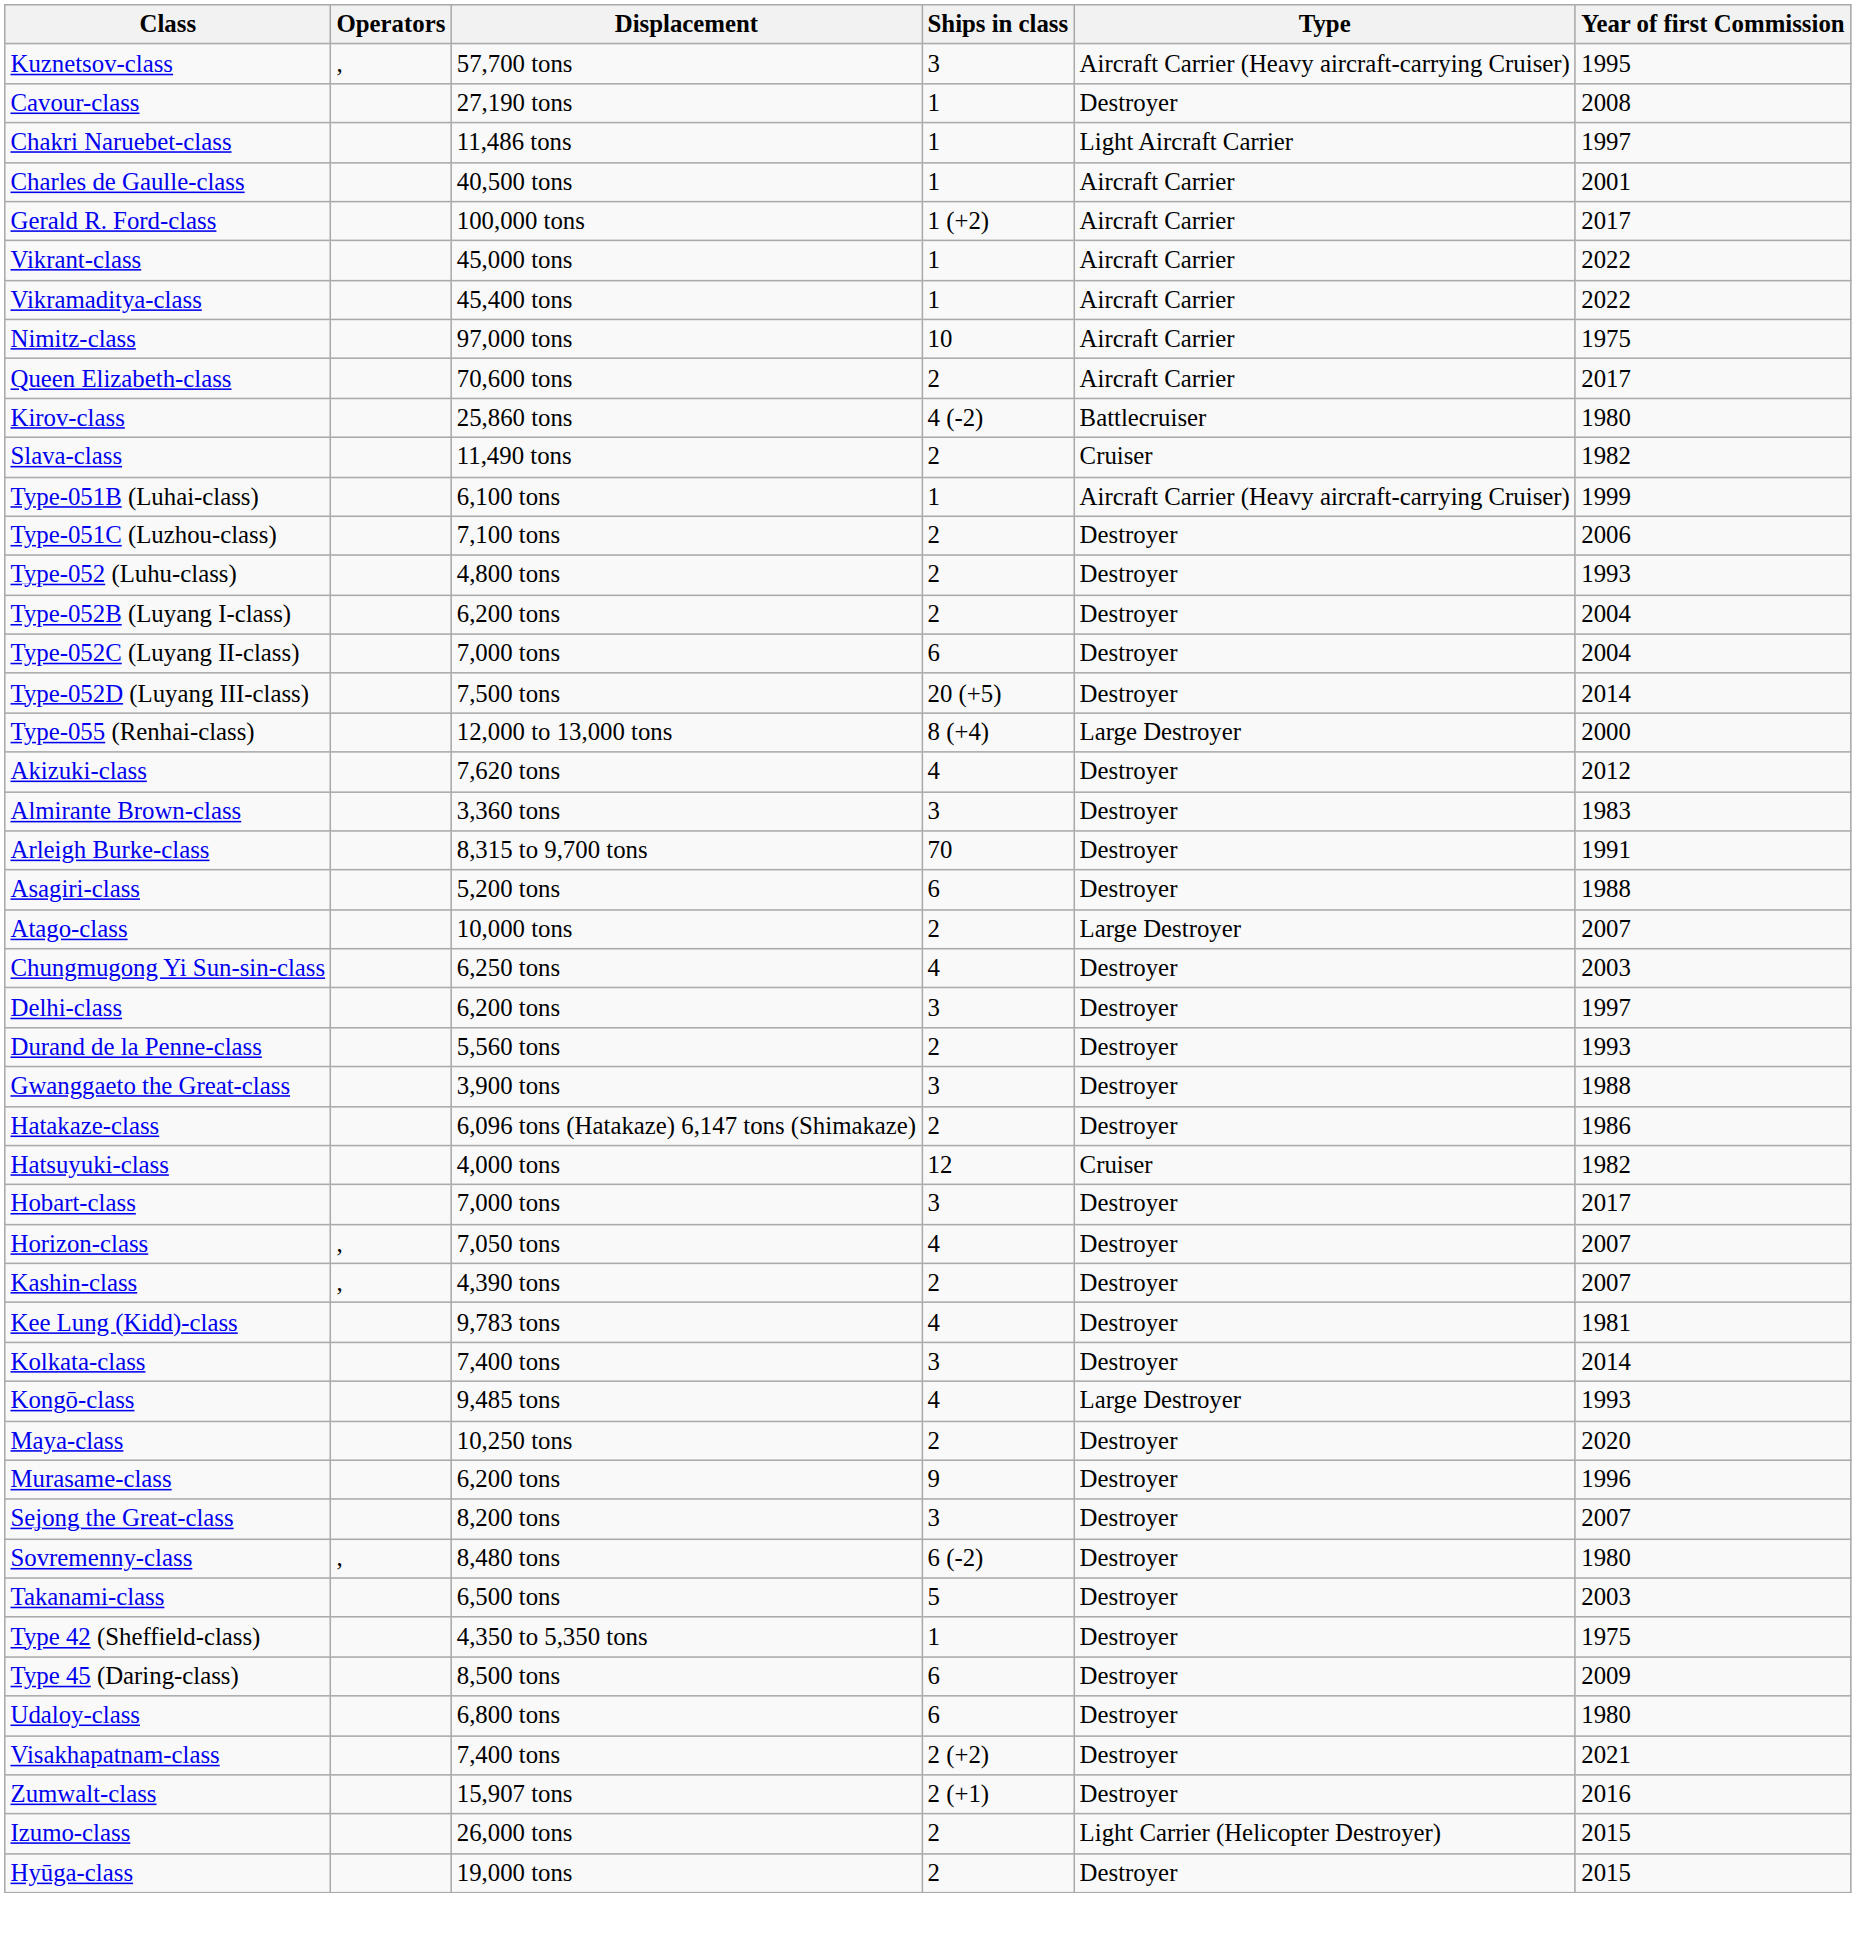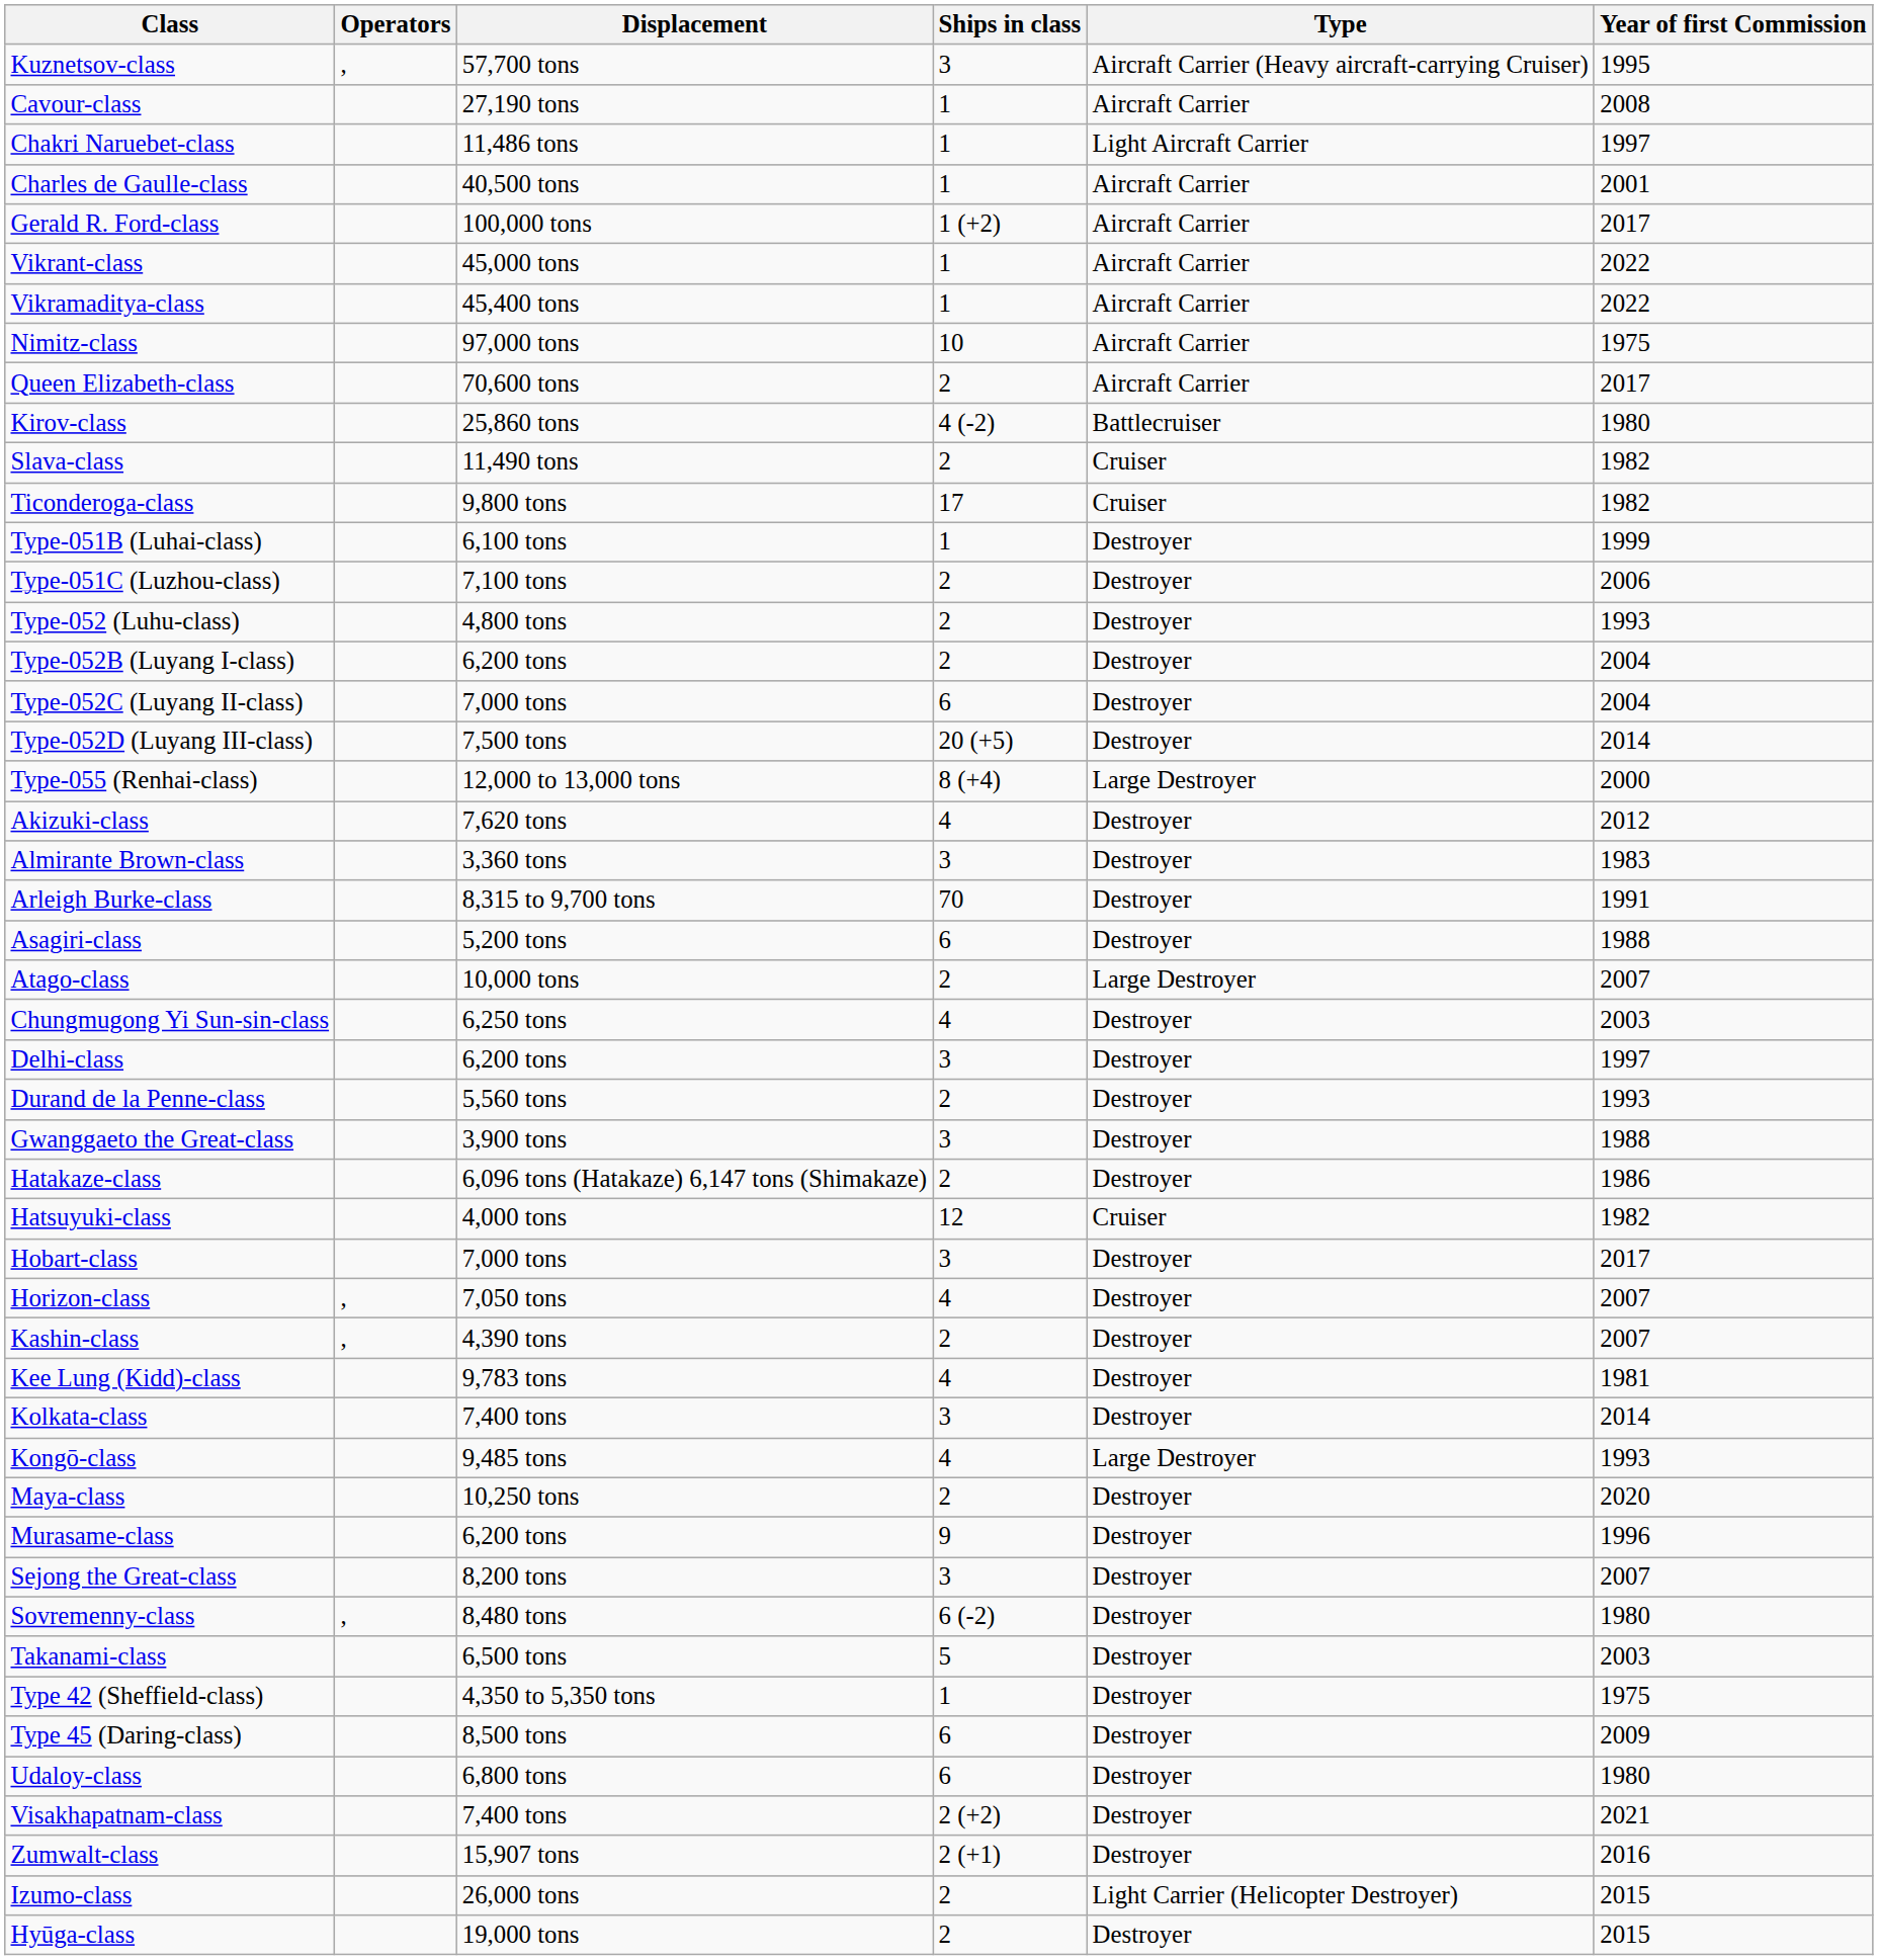 <table class="wikitable sortable">
 <tr>
 <th>Class</th>
 <th>Operators</th>
 <th>Displacement</th>
 <th>Ships in class</th>
 <th>Type</th>
 <th>Year of first Commission</th>
 </tr>
 <tr>
 <td><a href='#'>Kuznetsov-class</a> </td>
 <td>, </td>
 <td>57,700 tons</td>
 <td>3</td>
 <td>Aircraft Carrier (Heavy aircraft-carrying Cruiser)</td>
 <td>1995</td>
 </tr>
 <tr>
 <td><a href='#'>Cavour-class</a> </td>
 <td></td>
 <td>27,190 tons</td>
 <td>1</td>
-<td>Destroyer</td>
+<td>Aircraft Carrier</td>
 <td>2008</td>
 </tr>
 <tr>
 <td><a href='#'>Chakri Naruebet-class</a> </td>
 <td></td>
 <td>11,486 tons</td>
 <td>1</td>
 <td>Light Aircraft Carrier</td>
 <td>1997</td>
 </tr>
 <tr>
 <td><a href='#'>Charles de Gaulle-class</a> </td>
 <td></td>
 <td>40,500 tons</td>
 <td>1</td>
 <td>Aircraft Carrier</td>
 <td>2001</td>
 </tr>
 <tr>
 <td><a href='#'>Gerald R. Ford-class</a> </td>
 <td></td>
 <td>100,000 tons</td>
 <td>1 (+2)</td>
 <td>Aircraft Carrier</td>
 <td>2017</td>
 </tr>
 <tr>
 <td><a href='#'>Vikrant-class</a> </td>
 <td></td>
 <td>45,000 tons</td>
 <td>1</td>
 <td>Aircraft Carrier</td>
 <td>2022</td>
 </tr>
 <tr>
 <td><a href='#'>Vikramaditya-class</a> </td>
 <td></td>
 <td>45,400 tons</td>
 <td>1</td>
 <td>Aircraft Carrier</td>
 <td>2022</td>
 </tr>
 <tr>
 <td><a href='#'>Nimitz-class</a> </td>
 <td></td>
 <td>97,000 tons</td>
 <td>10</td>
 <td>Aircraft Carrier</td>
 <td>1975</td>
 </tr>
 <tr>
 <td><a href='#'>Queen Elizabeth-class</a> </td>
 <td></td>
 <td>70,600 tons</td>
 <td>2</td>
 <td>Aircraft Carrier</td>
 <td>2017</td>
 </tr>
 <tr>
 <td><a href='#'>Kirov-class</a> </td>
 <td></td>
 <td>25,860 tons</td>
 <td>4 (-2)</td>
 <td>Battlecruiser</td>
 <td>1980</td>
 </tr>
 <tr>
 <td><a href='#'>Slava-class</a> </td>
 <td></td>
 <td>11,490 tons</td>
 <td>2</td>
 <td>Cruiser</td>
 <td>1982</td>
 </tr>
 <tr>
+<td><a href='#'>Ticonderoga-class</a> </td>
+<td></td>
+<td>9,800 tons</td>
+<td>17</td>
+<td>Cruiser</td>
+<td>1982</td>
+</tr>
+<tr>
 <td><a href='#'>Type-051B</a> (Luhai-class) </td>
 <td></td>
 <td>6,100 tons</td>
 <td>1</td>
-<td>Aircraft Carrier (Heavy aircraft-carrying Cruiser)</td>
+<td>Destroyer</td>
 <td>1999</td>
 </tr>
 <tr>
 <td><a href='#'>Type-051C</a> (Luzhou-class) </td>
 <td></td>
 <td>7,100 tons</td>
 <td>2</td>
 <td>Destroyer</td>
 <td>2006</td>
 </tr>
 <tr>
 <td><a href='#'>Type-052</a> (Luhu-class) </td>
 <td></td>
 <td>4,800 tons</td>
 <td>2</td>
 <td>Destroyer</td>
 <td>1993</td>
 </tr>
 <tr>
 <td><a href='#'>Type-052B</a> (Luyang I-class) </td>
 <td></td>
 <td>6,200 tons</td>
 <td>2</td>
 <td>Destroyer</td>
 <td>2004</td>
 </tr>
 <tr>
 <td><a href='#'>Type-052C</a> (Luyang II-class) </td>
 <td></td>
 <td>7,000 tons</td>
 <td>6</td>
 <td>Destroyer</td>
 <td>2004</td>
 </tr>
 <tr>
 <td><a href='#'>Type-052D</a> (Luyang III-class) </td>
 <td></td>
 <td>7,500 tons</td>
 <td>20 (+5)</td>
 <td>Destroyer</td>
 <td>2014</td>
 </tr>
 <tr>
 <td><a href='#'>Type-055</a> (Renhai-class) </td>
 <td></td>
 <td>12,000 to 13,000 tons</td>
 <td>8 (+4)</td>
 <td>Large Destroyer</td>
 <td>2000</td>
 </tr>
 <tr>
 <td><a href='#'>Akizuki-class</a> </td>
 <td></td>
 <td>7,620 tons</td>
 <td>4</td>
 <td>Destroyer</td>
 <td>2012</td>
 </tr>
 <tr>
 <td><a href='#'>Almirante Brown-class</a> </td>
 <td></td>
 <td>3,360 tons</td>
 <td>3</td>
 <td>Destroyer</td>
 <td>1983</td>
 </tr>
 <tr>
 <td><a href='#'>Arleigh Burke-class</a> </td>
 <td></td>
 <td>8,315 to 9,700 tons</td>
 <td>70</td>
 <td>Destroyer</td>
 <td>1991</td>
 </tr>
 <tr>
 <td><a href='#'>Asagiri-class</a> </td>
 <td></td>
 <td>5,200 tons</td>
 <td>6</td>
 <td>Destroyer</td>
 <td>1988</td>
 </tr>
 <tr>
 <td><a href='#'>Atago-class</a> </td>
 <td></td>
 <td>10,000 tons</td>
 <td>2</td>
 <td>Large Destroyer</td>
 <td>2007</td>
 </tr>
 <tr>
 <td><a href='#'>Chungmugong Yi Sun-sin-class</a> </td>
 <td></td>
 <td>6,250 tons</td>
 <td>4</td>
 <td>Destroyer</td>
 <td>2003</td>
 </tr>
 <tr>
 <td><a href='#'>Delhi-class</a> </td>
 <td></td>
 <td>6,200 tons</td>
 <td>3</td>
 <td>Destroyer</td>
 <td>1997</td>
 </tr>
 <tr>
 <td><a href='#'>Durand de la Penne-class</a> </td>
 <td></td>
 <td>5,560 tons</td>
 <td>2</td>
 <td>Destroyer</td>
 <td>1993</td>
 </tr>
 <tr>
 <td><a href='#'>Gwanggaeto the Great-class</a> </td>
 <td></td>
 <td>3,900 tons</td>
 <td>3</td>
 <td>Destroyer</td>
 <td>1988</td>
 </tr>
 <tr>
 <td><a href='#'>Hatakaze-class</a> </td>
 <td></td>
 <td>6,096 tons (Hatakaze) 6,147 tons (Shimakaze)</td>
 <td>2</td>
 <td>Destroyer</td>
 <td>1986</td>
 </tr>
 <tr>
 <td><a href='#'>Hatsuyuki-class</a> </td>
 <td></td>
 <td>4,000 tons</td>
 <td>12</td>
 <td>Cruiser</td>
 <td>1982</td>
 </tr>
 <tr>
 <td><a href='#'>Hobart-class</a> </td>
 <td></td>
 <td>7,000 tons</td>
 <td>3</td>
 <td>Destroyer</td>
 <td>2017</td>
 </tr>
 <tr>
 <td><a href='#'>Horizon-class</a> </td>
 <td>, </td>
 <td>7,050 tons</td>
 <td>4</td>
 <td>Destroyer</td>
 <td>2007</td>
 </tr>
 <tr>
 <td><a href='#'>Kashin-class</a> </td>
 <td>, </td>
 <td>4,390 tons</td>
 <td>2</td>
 <td>Destroyer</td>
 <td>2007</td>
 </tr>
 <tr>
 <td><a href='#'>Kee Lung (Kidd)-class</a> </td>
 <td></td>
 <td>9,783 tons</td>
 <td>4</td>
 <td>Destroyer</td>
 <td>1981</td>
 </tr>
 <tr>
 <td><a href='#'>Kolkata-class</a> </td>
 <td></td>
 <td>7,400 tons</td>
 <td>3</td>
 <td>Destroyer</td>
 <td>2014</td>
 </tr>
 <tr>
 <td><a href='#'>Kongō-class</a> </td>
 <td></td>
 <td>9,485 tons</td>
 <td>4</td>
 <td>Large Destroyer</td>
 <td>1993</td>
 </tr>
 <tr>
 <td><a href='#'>Maya-class</a> </td>
 <td></td>
 <td>10,250 tons</td>
 <td>2</td>
 <td>Destroyer</td>
 <td>2020</td>
 </tr>
 <tr>
 <td><a href='#'>Murasame-class</a> </td>
 <td></td>
 <td>6,200 tons</td>
 <td>9</td>
 <td>Destroyer</td>
 <td>1996</td>
 </tr>
 <tr>
 <td><a href='#'>Sejong the Great-class</a> </td>
 <td></td>
 <td>8,200 tons</td>
 <td>3</td>
 <td>Destroyer</td>
 <td>2007</td>
 </tr>
 <tr>
 <td><a href='#'>Sovremenny-class</a> </td>
 <td>, </td>
 <td>8,480 tons</td>
 <td>6 (-2)</td>
 <td>Destroyer</td>
 <td>1980</td>
 </tr>
 <tr>
 <td><a href='#'>Takanami-class</a> </td>
 <td></td>
 <td>6,500 tons</td>
 <td>5</td>
 <td>Destroyer</td>
 <td>2003</td>
 </tr>
 <tr>
 <td><a href='#'>Type 42</a> (Sheffield-class) </td>
 <td></td>
 <td>4,350 to 5,350 tons</td>
 <td>1</td>
 <td>Destroyer</td>
 <td>1975</td>
 </tr>
 <tr>
 <td><a href='#'>Type 45</a> (Daring-class) </td>
 <td></td>
 <td>8,500 tons</td>
 <td>6</td>
 <td>Destroyer</td>
 <td>2009</td>
 </tr>
 <tr>
 <td><a href='#'>Udaloy-class</a> </td>
 <td></td>
 <td>6,800 tons</td>
 <td>6</td>
 <td>Destroyer</td>
 <td>1980</td>
 </tr>
 <tr>
 <td><a href='#'>Visakhapatnam-class</a> </td>
 <td></td>
 <td>7,400 tons</td>
 <td>2 (+2)</td>
 <td>Destroyer</td>
 <td>2021</td>
 </tr>
 <tr>
 <td><a href='#'>Zumwalt-class</a> </td>
 <td></td>
 <td>15,907 tons</td>
 <td>2 (+1)</td>
 <td>Destroyer</td>
 <td>2016</td>
 </tr>
 <tr>
 <td><a href='#'>Izumo-class</a> </td>
 <td></td>
 <td>26,000 tons</td>
 <td>2</td>
 <td>Light Carrier (Helicopter Destroyer)</td>
 <td>2015</td>
 </tr>
 <tr>
 <td><a href='#'>Hyūga-class</a> </td>
 <td></td>
 <td>19,000 tons</td>
 <td>2</td>
 <td>Destroyer</td>
 <td>2015</td>
 </tr>
 </table>
